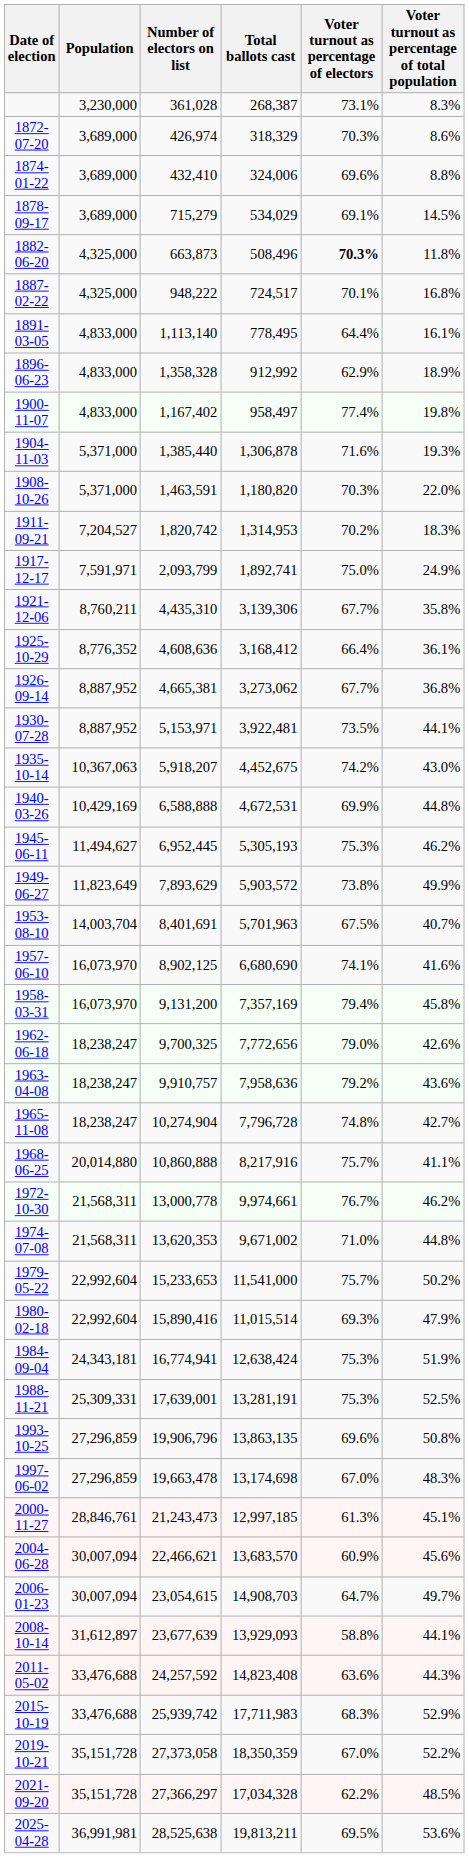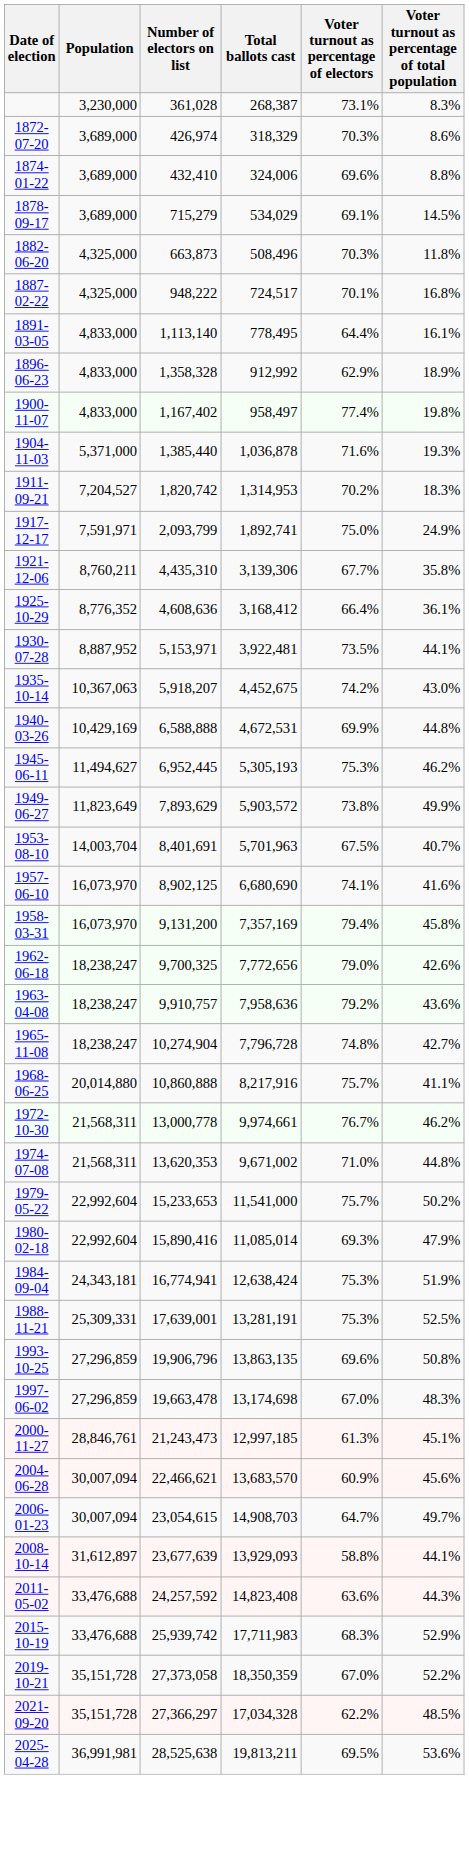 <table class="wikitable sortable sticky-header" width="40%" cellpadding="6" style="border:1px solid #cccccc; text-align: right;" bgcolor="#cccccc">
 <tr style="text-align:center">
 <th>Date of election</th>
 <th width="20%">Population</th>
 <th width="20%">Number of electors on list</th>
 <th width="20%">Total ballots cast</th>
 <th width="20%">Voter turnout as percentage of electors</th>
 <th width="20%">Voter turnout as percentage of total population</th>
 </tr>
 <tr>
 <td align="center"><a href='#'></a></td>
 <td>3,230,000</td>
 <td>361,028</td>
 <td>268,387</td>
 <td>73.1%</td>
 <td>8.3%</td>
 </tr>
 <tr>
 <td align="center"><a href='#'>1872-07-20</a></td>
 <td>3,689,000</td>
 <td>426,974</td>
 <td>318,329</td>
 <td>70.3%</td>
 <td>8.6%</td>
 </tr>
 <tr>
 <td align="center"><a href='#'>1874-01-22</a></td>
 <td>3,689,000</td>
 <td>432,410</td>
 <td>324,006</td>
 <td>69.6%</td>
 <td>8.8%</td>
 </tr>
 <tr>
 <td align="center"><a href='#'>1878-09-17</a></td>
 <td>3,689,000</td>
 <td>715,279</td>
 <td>534,029</td>
 <td>69.1%</td>
 <td>14.5%</td>
 </tr>
 <tr>
 <td align="center"><a href='#'>1882-06-20</a></td>
 <td>4,325,000</td>
 <td>663,873</td>
 <td>508,496</td>
-<td><strong>70.3%</strong></td>
+<td>70.3%</td>
 <td>11.8%</td>
 </tr>
 <tr>
 <td align="center"><a href='#'>1887-02-22</a></td>
 <td>4,325,000</td>
 <td>948,222</td>
 <td>724,517</td>
 <td>70.1%</td>
 <td>16.8%</td>
 </tr>
 <tr>
 <td align="center"><a href='#'>1891-03-05</a></td>
 <td>4,833,000</td>
 <td>1,113,140</td>
 <td>778,495</td>
 <td>64.4%</td>
 <td>16.1%</td>
 </tr>
 <tr>
 <td align="center"><a href='#'>1896-06-23</a></td>
 <td>4,833,000</td>
 <td>1,358,328</td>
 <td>912,992</td>
 <td>62.9%</td>
 <td>18.9%</td>
 </tr>
 <tr style="background:#f5fff5;">
 <td align="center"><a href='#'>1900-11-07</a></td>
 <td>4,833,000</td>
 <td>1,167,402</td>
 <td>958,497</td>
 <td>77.4%</td>
 <td>19.8%</td>
 </tr>
 <tr>
 <td align="center"><a href='#'>1904-11-03</a></td>
 <td>5,371,000</td>
 <td>1,385,440</td>
-<td>1,306,878</td>
+<td>1,036,878</td>
 <td>71.6%</td>
 <td>19.3%</td>
-</tr>
-<tr>
-<td align="center"><a href='#'>1908-10-26</a></td>
-<td>5,371,000</td>
-<td>1,463,591</td>
-<td>1,180,820</td>
-<td>70.3%</td>
-<td>22.0%</td>
 </tr>
 <tr>
 <td align="center"><a href='#'>1911-09-21</a></td>
 <td>7,204,527</td>
 <td>1,820,742</td>
 <td>1,314,953</td>
 <td>70.2%</td>
 <td>18.3%</td>
 </tr>
 <tr>
 <td align="center"><a href='#'>1917-12-17</a></td>
 <td>7,591,971</td>
 <td>2,093,799</td>
 <td>1,892,741</td>
 <td>75.0%</td>
 <td>24.9%</td>
 </tr>
 <tr>
 <td align="center"><a href='#'>1921-12-06</a></td>
 <td>8,760,211</td>
 <td>4,435,310</td>
 <td>3,139,306</td>
 <td>67.7%</td>
 <td>35.8%</td>
 </tr>
 <tr>
 <td align="center"><a href='#'>1925-10-29</a></td>
 <td>8,776,352</td>
 <td>4,608,636</td>
 <td>3,168,412</td>
 <td>66.4%</td>
 <td>36.1%</td>
-</tr>
-<tr>
-<td align="center"><a href='#'>1926-09-14</a></td>
-<td>8,887,952</td>
-<td>4,665,381</td>
-<td>3,273,062</td>
-<td>67.7%</td>
-<td>36.8%</td>
 </tr>
 <tr>
 <td align="center"><a href='#'>1930-07-28</a></td>
 <td>8,887,952</td>
 <td>5,153,971</td>
 <td>3,922,481</td>
 <td>73.5%</td>
 <td>44.1%</td>
 </tr>
 <tr>
 <td align="center"><a href='#'>1935-10-14</a></td>
 <td>10,367,063</td>
 <td>5,918,207</td>
 <td>4,452,675</td>
 <td>74.2%</td>
 <td>43.0%</td>
 </tr>
 <tr>
 <td align="center"><a href='#'>1940-03-26</a></td>
 <td>10,429,169</td>
 <td>6,588,888</td>
 <td>4,672,531</td>
 <td>69.9%</td>
 <td>44.8%</td>
 </tr>
 <tr>
 <td align="center"><a href='#'>1945-06-11</a></td>
 <td>11,494,627</td>
 <td>6,952,445</td>
 <td>5,305,193</td>
 <td>75.3%</td>
 <td>46.2%</td>
 </tr>
 <tr>
 <td align="center"><a href='#'>1949-06-27</a></td>
 <td>11,823,649</td>
 <td>7,893,629</td>
 <td>5,903,572</td>
 <td>73.8%</td>
 <td>49.9%</td>
 </tr>
 <tr>
 <td align="center"><a href='#'>1953-08-10</a></td>
 <td>14,003,704</td>
 <td>8,401,691</td>
 <td>5,701,963</td>
 <td>67.5%</td>
 <td>40.7%</td>
 </tr>
 <tr>
 <td align="center"><a href='#'>1957-06-10</a></td>
 <td>16,073,970</td>
 <td>8,902,125</td>
 <td>6,680,690</td>
 <td>74.1%</td>
 <td>41.6%</td>
 </tr>
 <tr style="background:#f5fff5;">
 <td align="center"><a href='#'>1958-03-31</a></td>
 <td>16,073,970</td>
 <td>9,131,200</td>
 <td>7,357,169</td>
 <td>79.4%</td>
 <td>45.8%</td>
 </tr>
 <tr style="background:#f5fff5;">
 <td align="center"><a href='#'>1962-06-18</a></td>
 <td>18,238,247</td>
 <td>9,700,325</td>
 <td>7,772,656</td>
 <td>79.0%</td>
 <td>42.6%</td>
 </tr>
 <tr style="background:#f5fff5;">
 <td align="center"><a href='#'>1963-04-08</a></td>
 <td>18,238,247</td>
 <td>9,910,757</td>
 <td>7,958,636</td>
 <td>79.2%</td>
 <td>43.6%</td>
 </tr>
 <tr>
 <td align="center"><a href='#'>1965-11-08</a></td>
 <td>18,238,247</td>
 <td>10,274,904</td>
 <td>7,796,728</td>
 <td>74.8%</td>
 <td>42.7%</td>
 </tr>
 <tr>
 <td align="center"><a href='#'>1968-06-25</a></td>
 <td>20,014,880</td>
 <td>10,860,888</td>
 <td>8,217,916</td>
 <td>75.7%</td>
 <td>41.1%</td>
 </tr>
 <tr style="background:#f5fff5;">
 <td align="center"><a href='#'>1972-10-30</a></td>
 <td>21,568,311</td>
 <td>13,000,778</td>
 <td>9,974,661</td>
 <td>76.7%</td>
 <td>46.2%</td>
 </tr>
 <tr>
 <td align="center"><a href='#'>1974-07-08</a></td>
 <td>21,568,311</td>
 <td>13,620,353</td>
 <td>9,671,002</td>
 <td>71.0%</td>
 <td>44.8%</td>
 </tr>
 <tr>
 <td align="center"><a href='#'>1979-05-22</a></td>
 <td>22,992,604</td>
 <td>15,233,653</td>
 <td>11,541,000</td>
 <td>75.7%</td>
 <td>50.2%</td>
 </tr>
 <tr>
 <td align="center"><a href='#'>1980-02-18</a></td>
 <td>22,992,604</td>
 <td>15,890,416</td>
-<td>11,015,514</td>
+<td>11,085,014</td>
 <td>69.3%</td>
 <td>47.9%</td>
 </tr>
 <tr>
 <td align="center"><a href='#'>1984-09-04</a></td>
 <td>24,343,181</td>
 <td>16,774,941</td>
 <td>12,638,424</td>
 <td>75.3%</td>
 <td>51.9%</td>
 </tr>
 <tr>
 <td align="center"><a href='#'>1988-11-21</a></td>
 <td>25,309,331</td>
 <td>17,639,001</td>
 <td>13,281,191</td>
 <td>75.3%</td>
 <td>52.5%</td>
 </tr>
 <tr>
 <td align="center"><a href='#'>1993-10-25</a></td>
 <td>27,296,859</td>
 <td>19,906,796</td>
 <td>13,863,135</td>
 <td>69.6%</td>
 <td>50.8%</td>
 </tr>
 <tr>
 <td align="center"><a href='#'>1997-06-02</a></td>
 <td>27,296,859</td>
 <td>19,663,478</td>
 <td>13,174,698</td>
 <td>67.0%</td>
 <td>48.3%</td>
 </tr>
 <tr style="background:#fff5f5;">
 <td align="center"><a href='#'>2000-11-27</a></td>
 <td>28,846,761</td>
 <td>21,243,473</td>
 <td>12,997,185</td>
 <td>61.3%</td>
 <td>45.1%</td>
 </tr>
 <tr style="background:#fff5f5;">
 <td align="center"><a href='#'>2004-06-28</a></td>
 <td>30,007,094</td>
 <td>22,466,621</td>
 <td>13,683,570</td>
 <td>60.9%</td>
 <td>45.6%</td>
 </tr>
 <tr>
 <td align="center"><a href='#'>2006-01-23</a></td>
 <td>30,007,094</td>
 <td>23,054,615</td>
 <td>14,908,703</td>
 <td>64.7%</td>
 <td>49.7%</td>
 </tr>
 <tr style="background:#fff5f5;">
 <td align="center"><a href='#'>2008-10-14</a></td>
 <td>31,612,897</td>
 <td>23,677,639</td>
 <td>13,929,093</td>
 <td>58.8%</td>
 <td>44.1%</td>
 </tr>
 <tr style="background:#fff5f5;"t>
 <td align="center"><a href='#'>2011-05-02</a></td>
 <td>33,476,688</td>
 <td>24,257,592</td>
 <td>14,823,408</td>
 <td>63.6%</td>
 <td>44.3%</td>
 </tr>
 <tr>
 <td align="center"><a href='#'>2015-10-19</a></td>
 <td>33,476,688</td>
 <td>25,939,742</td>
 <td>17,711,983</td>
 <td>68.3%</td>
 <td>52.9%</td>
 </tr>
 <tr>
 <td align="center"><a href='#'>2019-10-21</a></td>
 <td>35,151,728</td>
 <td>27,373,058</td>
 <td>18,350,359</td>
 <td>67.0%</td>
 <td>52.2%</td>
 </tr>
 <tr style="background:#fff5f5;">
 <td align="center"><a href='#'>2021-09-20</a></td>
 <td>35,151,728</td>
 <td>27,366,297</td>
 <td>17,034,328</td>
 <td>62.2%</td>
 <td>48.5%</td>
 </tr>
 <tr>
 <td align="center"><a href='#'>2025-04-28</a></td>
 <td>36,991,981</td>
 <td>28,525,638</td>
 <td>19,813,211</td>
 <td>69.5%</td>
 <td>53.6%</td>
 </tr>
 <tr style="background:#f5fff5;">
 </tr>
 </table>
